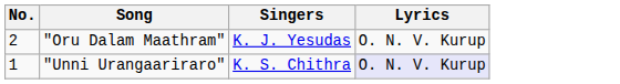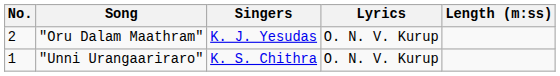 <table class="wikitable" style="font-size:95%;">
 <tr>
 <th>No.</th>
 <th>Song</th>
 <th>Singers</th>
 <th>Lyrics</th>
+<th>Length (m:ss)</th>
 </tr>
 <tr>
 <td>2</td>
 <td>"Oru Dalam Maathram"</td>
 <td><a href='#'>K. J. Yesudas</a></td>
 <td>O. N. V. Kurup</td>
+<td></td>
 </tr>
 <tr>
 <td>1</td>
 <td>"Unni Urangaariraro"</td>
 <td><a href='#'>K. S. Chithra</a></td>
-<td style="background: lavender;">O. N. V. Kurup</td>
+<td>O. N. V. Kurup</td>
+<td></td>
 </tr>
 </table>
